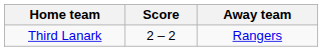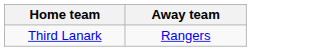 <table class="wikitable" style="text-align: center">
 <tr>
 <th width=140>Home team</th>
-<th width=80>Score</th>
 <th width=140>Away team</th>
 </tr>
 <tr>
 <td><a href='#'>Third Lanark</a></td>
-<td>2 – 2</td>
 <td><a href='#'>Rangers</a></td>
 </tr>
 </table>
